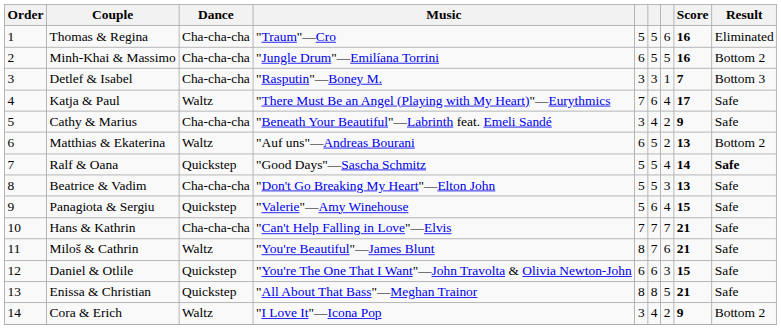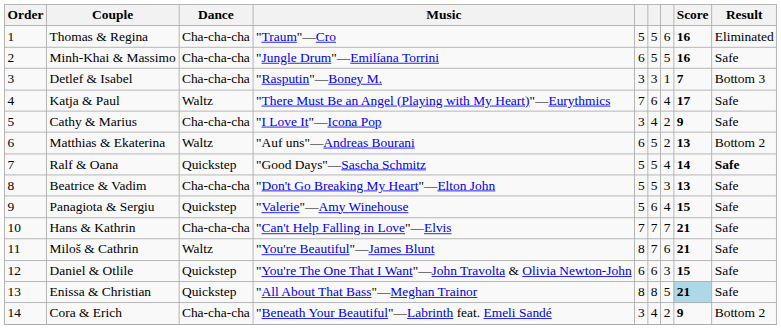 <table class="wikitable sortable center">
 <tr>
 <th>Order</th>
 <th>Couple</th>
 <th>Dance</th>
 <th>Music</th>
 <th><small></small></th>
 <th><small></small></th>
 <th><small></small></th>
 <th>Score</th>
 <th>Result</th>
 </tr>
 <tr>
 <td>1</td>
 <td>Thomas & Regina</td>
 <td>Cha-cha-cha</td>
 <td>"<a href='#'>Traum</a>"—<a href='#'>Cro</a></td>
 <td>5</td>
 <td>5</td>
 <td>6</td>
 <td><strong>16</strong></td>
 <td>Eliminated</td>
 </tr>
 <tr>
 <td>2</td>
 <td>Minh-Khai & Massimo</td>
 <td>Cha-cha-cha</td>
 <td>"<a href='#'>Jungle Drum</a>"—<a href='#'>Emilíana Torrini</a></td>
 <td>6</td>
 <td>5</td>
 <td>5</td>
 <td><strong>16</strong></td>
-<td>Bottom 2</td>
+<td>Safe</td>
 </tr>
 <tr>
 <td>3</td>
 <td>Detlef & Isabel</td>
 <td>Cha-cha-cha</td>
 <td>"<a href='#'>Rasputin</a>"—<a href='#'>Boney M.</a></td>
 <td>3</td>
 <td>3</td>
 <td>1</td>
 <td><strong>7</strong></td>
 <td>Bottom 3</td>
 </tr>
 <tr>
 <td>4</td>
 <td>Katja & Paul</td>
 <td>Waltz</td>
 <td>"<a href='#'>There Must Be an Angel (Playing with My Heart)</a>"—<a href='#'>Eurythmics</a></td>
 <td>7</td>
 <td>6</td>
 <td>4</td>
 <td><strong>17</strong></td>
 <td>Safe</td>
 </tr>
 <tr>
 <td>5</td>
 <td>Cathy & Marius</td>
 <td>Cha-cha-cha</td>
-<td>"<a href='#'>Beneath Your Beautiful</a>"—<a href='#'>Labrinth</a> feat. <a href='#'>Emeli Sandé</a></td>
+<td>"<a href='#'>I Love It</a>"—<a href='#'>Icona Pop</a></td>
 <td>3</td>
 <td>4</td>
 <td>2</td>
 <td><strong>9</strong></td>
 <td>Safe</td>
 </tr>
 <tr>
 <td>6</td>
 <td>Matthias & Ekaterina</td>
 <td>Waltz</td>
 <td>"Auf uns"—<a href='#'>Andreas Bourani</a></td>
 <td>6</td>
 <td>5</td>
 <td>2</td>
 <td><strong>13</strong></td>
 <td>Bottom 2</td>
 </tr>
 <tr>
 <td>7</td>
 <td>Ralf & Oana</td>
 <td>Quickstep</td>
 <td>"Good Days"—<a href='#'>Sascha Schmitz</a></td>
 <td>5</td>
 <td>5</td>
 <td>4</td>
 <td><strong>14</strong></td>
 <td><strong>Safe</strong></td>
 </tr>
 <tr>
 <td>8</td>
 <td>Beatrice & Vadim</td>
 <td>Cha-cha-cha</td>
 <td>"<a href='#'>Don't Go Breaking My Heart</a>"—<a href='#'>Elton John</a></td>
 <td>5</td>
 <td>5</td>
 <td>3</td>
 <td><strong>13</strong></td>
 <td>Safe</td>
 </tr>
 <tr>
 <td>9</td>
 <td>Panagiota & Sergiu</td>
 <td>Quickstep</td>
 <td>"<a href='#'>Valerie</a>"—<a href='#'>Amy Winehouse</a></td>
 <td>5</td>
 <td>6</td>
 <td>4</td>
 <td><strong>15</strong></td>
 <td>Safe</td>
 </tr>
 <tr>
 <td>10</td>
 <td>Hans & Kathrin</td>
 <td>Cha-cha-cha</td>
 <td>"<a href='#'>Can't Help Falling in Love</a>"—<a href='#'>Elvis</a></td>
 <td>7</td>
 <td>7</td>
 <td>7</td>
 <td><strong>21</strong></td>
 <td>Safe</td>
 </tr>
 <tr>
 <td>11</td>
 <td>Miloš & Cathrin</td>
 <td>Waltz</td>
 <td>"<a href='#'>You're Beautiful</a>"—<a href='#'>James Blunt</a></td>
 <td>8</td>
 <td>7</td>
 <td>6</td>
 <td><strong>21</strong></td>
 <td>Safe</td>
 </tr>
 <tr>
 <td>12</td>
 <td>Daniel & Otlile</td>
 <td>Quickstep</td>
 <td>"<a href='#'>You're The One That I Want</a>"—<a href='#'>John Travolta</a> & <a href='#'>Olivia Newton-John</a></td>
 <td>6</td>
 <td>6</td>
 <td>3</td>
 <td><strong>15</strong></td>
 <td>Safe</td>
 </tr>
 <tr>
 <td>13</td>
 <td>Enissa & Christian</td>
 <td>Quickstep</td>
 <td>"<a href='#'>All About That Bass</a>"—<a href='#'>Meghan Trainor</a></td>
 <td>8</td>
 <td>8</td>
 <td>5</td>
-<td><strong>21</strong></td>
+<td style="background: lightblue;"><strong>21</strong></td>
 <td>Safe</td>
 </tr>
 <tr>
 <td>14</td>
 <td>Cora & Erich</td>
-<td>Waltz</td>
-<td>"<a href='#'>I Love It</a>"—<a href='#'>Icona Pop</a></td>
+<td>Cha-cha-cha</td>
+<td>"<a href='#'>Beneath Your Beautiful</a>"—<a href='#'>Labrinth</a> feat. <a href='#'>Emeli Sandé</a></td>
 <td>3</td>
 <td>4</td>
 <td>2</td>
 <td><strong>9</strong></td>
 <td>Bottom 2</td>
 </tr>
 <tr>
 </tr>
 </table>
